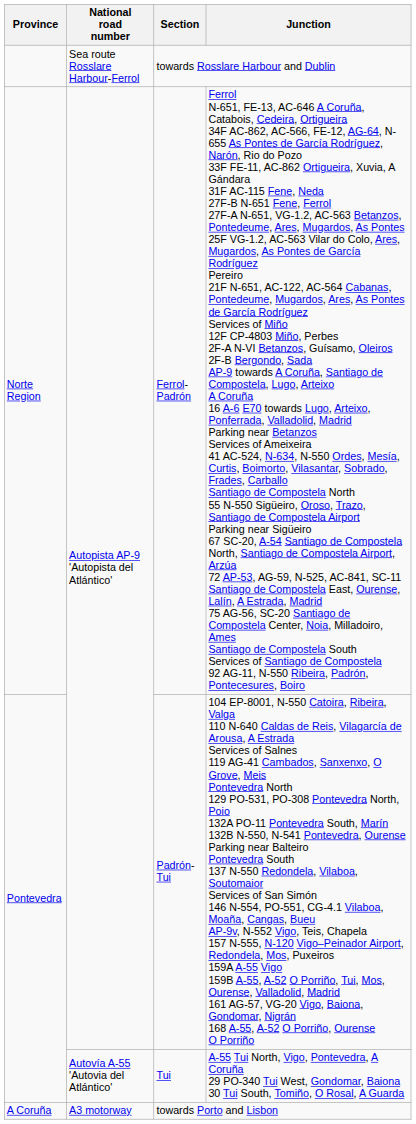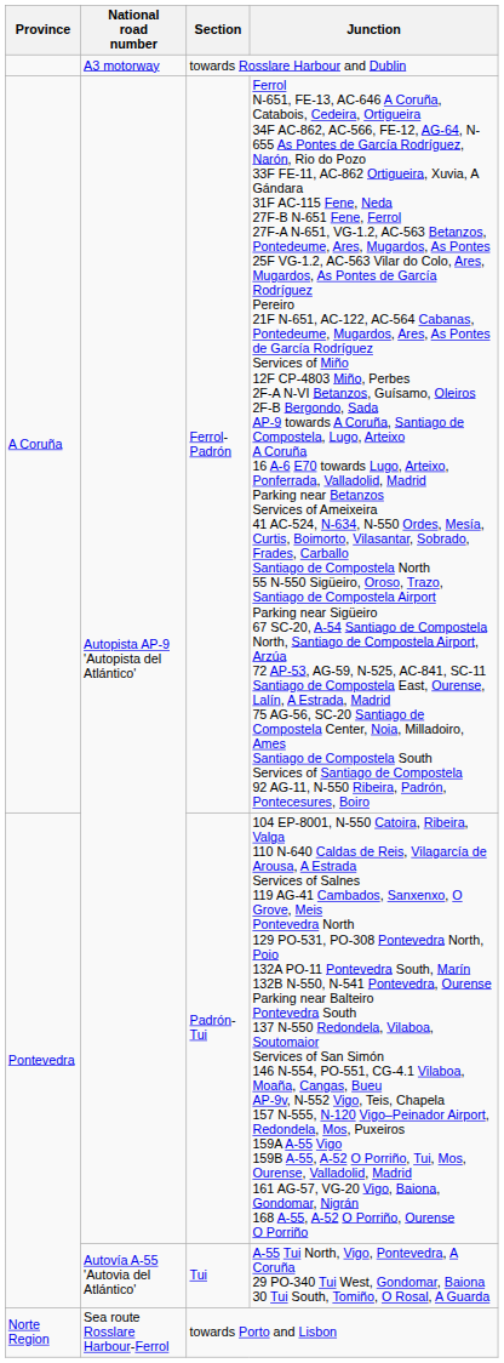 <table class="wikitable sortable">
 <tr>
 <th>Province </th>
 <th>National<br>road<br>number</th>
 <th>Section</th>
 <th>Junction</th>
 </tr>
 <tr>
 <td></td>
-<td>Sea route <a href='#'>Rosslare Harbour</a>-<a href='#'>Ferrol</a></td>
+<td> <a href='#'>A3 motorway</a></td>
 <td colspan="2"> towards <a href='#'>Rosslare Harbour</a> and <a href='#'>Dublin</a></td>
 </tr>
 <tr>
-<td><a href='#'>Norte Region</a></td>
+<td><a href='#'>A Coruña</a></td>
 <td rowspan="2"> <a href='#'>Autopista AP-9</a><br>'Autopista del Atlántico'</td>
 <td><a href='#'>Ferrol</a>-<a href='#'>Padrón</a></td>
 <td> <a href='#'>Ferrol</a><br> N-651, FE-13, AC-646 <a href='#'>A Coruña</a>, Catabois, <a href='#'>Cedeira</a>, <a href='#'>Ortigueira</a><br> 34F AC-862, AC-566, FE-12, <a href='#'>AG-64</a>, N-655 <a href='#'>As Pontes de García Rodríguez</a>, <a href='#'>Narón</a>, Rio do Pozo<br> 33F FE-11, AC-862 <a href='#'>Ortigueira</a>, Xuvia, A Gándara<br> 31F AC-115 <a href='#'>Fene</a>, <a href='#'>Neda</a><br> 27F-B N-651 <a href='#'>Fene</a>, <a href='#'>Ferrol</a><br> 27F-A N-651, VG-1.2, AC-563 <a href='#'>Betanzos</a>, <a href='#'>Pontedeume</a>, <a href='#'>Ares</a>, <a href='#'>Mugardos</a>, <a href='#'>As Pontes</a><br> 25F VG-1.2, AC-563 Vilar do Colo, <a href='#'>Ares</a>, <a href='#'>Mugardos</a>, <a href='#'>As Pontes de García Rodríguez</a><br> Pereiro<br> 21F N-651, AC-122, AC-564 <a href='#'>Cabanas</a>, <a href='#'>Pontedeume</a>, <a href='#'>Mugardos</a>, <a href='#'>Ares</a>, <a href='#'>As Pontes de García Rodríguez</a><br>  Services of <a href='#'>Miño</a><br> 12F CP-4803 <a href='#'>Miño</a>, Perbes<br> 2F-A N-VI <a href='#'>Betanzos</a>, Guísamo, <a href='#'>Oleiros</a><br> 2F-B <a href='#'>Bergondo</a>, <a href='#'>Sada</a><br> <a href='#'>AP-9</a> towards <a href='#'>A Coruña</a>, <a href='#'>Santiago de Compostela</a>, <a href='#'>Lugo</a>, <a href='#'>Arteixo</a><br> <a href='#'>A Coruña</a><br> 16 <a href='#'>A-6</a> <a href='#'>E70</a> towards <a href='#'>Lugo</a>, <a href='#'>Arteixo</a>, <a href='#'>Ponferrada</a>, <a href='#'>Valladolid</a>, <a href='#'>Madrid</a><br> Parking near <a href='#'>Betanzos</a><br> Services of Ameixeira<br> 41 AC-524, <a href='#'>N-634</a>, N-550 <a href='#'>Ordes</a>, <a href='#'>Mesía</a>, <a href='#'>Curtis</a>, <a href='#'>Boimorto</a>, <a href='#'>Vilasantar</a>, <a href='#'>Sobrado</a>, <a href='#'>Frades</a>, <a href='#'>Carballo</a><br> <a href='#'>Santiago de Compostela</a> North<br> 55 N-550 Sigüeiro, <a href='#'>Oroso</a>, <a href='#'>Trazo</a>, <a href='#'>Santiago de Compostela Airport</a><br> Parking near Sigüeiro<br> 67 SC-20, <a href='#'>A-54</a> <a href='#'>Santiago de Compostela</a> North, <a href='#'>Santiago de Compostela Airport</a>, <a href='#'>Arzúa</a><br> 72 <a href='#'>AP-53</a>, AG-59, N-525, AC-841, SC-11 <a href='#'>Santiago de Compostela</a> East, <a href='#'>Ourense</a>, <a href='#'>Lalín</a>, <a href='#'>A Estrada</a>, <a href='#'>Madrid</a><br> 75 AG-56, SC-20 <a href='#'>Santiago de Compostela</a> Center, <a href='#'>Noia</a>, Milladoiro, <a href='#'>Ames</a><br> <a href='#'>Santiago de Compostela</a> South<br> Services of <a href='#'>Santiago de Compostela</a><br> 92 AG-11, N-550 <a href='#'>Ribeira</a>, <a href='#'>Padrón</a>, <a href='#'>Pontecesures</a>, <a href='#'>Boiro</a></td>
 </tr>
 <tr>
 <td rowspan="2"><a href='#'>Pontevedra</a></td>
 <td><a href='#'>Padrón</a>-<a href='#'>Tui</a></td>
 <td> 104 EP-8001, N-550 <a href='#'>Catoira</a>, <a href='#'>Ribeira</a>, <a href='#'>Valga</a><br> 110 N-640 <a href='#'>Caldas de Reis</a>, <a href='#'>Vilagarcía de Arousa</a>, <a href='#'>A Estrada</a><br> Services of Salnes<br> 119 AG-41 <a href='#'>Cambados</a>, <a href='#'>Sanxenxo</a>, <a href='#'>O Grove</a>, <a href='#'>Meis</a><br> <a href='#'>Pontevedra</a> North<br> 129 PO-531, PO-308 <a href='#'>Pontevedra</a> North, <a href='#'>Poio</a><br> 132A PO-11 <a href='#'>Pontevedra</a> South, <a href='#'>Marín</a><br> 132B N-550, N-541 <a href='#'>Pontevedra</a>, <a href='#'>Ourense</a><br> Parking near Balteiro<br> <a href='#'>Pontevedra</a> South<br> 137 N-550 <a href='#'>Redondela</a>, <a href='#'>Vilaboa</a>, <a href='#'>Soutomaior</a><br> Services of San Simón<br> 146 N-554, PO-551, CG-4.1 <a href='#'>Vilaboa</a>, <a href='#'>Moaña</a>, <a href='#'>Cangas</a>, <a href='#'>Bueu</a><br> <a href='#'>AP-9v</a>, N-552 <a href='#'>Vigo</a>, Teis, Chapela<br> 157 N-555, <a href='#'>N-120</a> <a href='#'>Vigo–Peinador Airport</a>, <a href='#'>Redondela</a>, <a href='#'>Mos</a>, Puxeiros<br> 159A <a href='#'>A-55</a> <a href='#'>Vigo</a><br> 159B <a href='#'>A-55</a>, <a href='#'>A-52</a> <a href='#'>O Porriño</a>, <a href='#'>Tui</a>, <a href='#'>Mos</a>, <a href='#'>Ourense</a>, <a href='#'>Valladolid</a>, <a href='#'>Madrid</a><br> 161 AG-57, VG-20 <a href='#'>Vigo</a>, <a href='#'>Baiona</a>, <a href='#'>Gondomar</a>, <a href='#'>Nigrán</a><br> 168 <a href='#'>A-55</a>, <a href='#'>A-52</a> <a href='#'>O Porriño</a>, <a href='#'>Ourense</a><br> <a href='#'>O Porriño</a></td>
 </tr>
 <tr>
 <td> <a href='#'>Autovía A-55</a><br>'Autovia del Atlántico'</td>
 <td><a href='#'>Tui</a></td>
 <td> <a href='#'>A-55</a> <a href='#'>Tui</a> North, <a href='#'>Vigo</a>, <a href='#'>Pontevedra</a>, <a href='#'>A Coruña</a><br> 29 PO-340 <a href='#'>Tui</a> West, <a href='#'>Gondomar</a>, <a href='#'>Baiona</a><br> 30 <a href='#'>Tui</a> South, <a href='#'>Tomiño</a>, <a href='#'>O Rosal</a>, <a href='#'>A Guarda</a></td>
 </tr>
 <tr>
-<td><a href='#'>A Coruña</a></td>
-<td> <a href='#'>A3 motorway</a></td>
+<td><a href='#'>Norte Region</a></td>
+<td>Sea route <a href='#'>Rosslare Harbour</a>-<a href='#'>Ferrol</a></td>
 <td colspan="2"> towards <a href='#'>Porto</a> and <a href='#'>Lisbon</a></td>
 </tr>
 </table>
